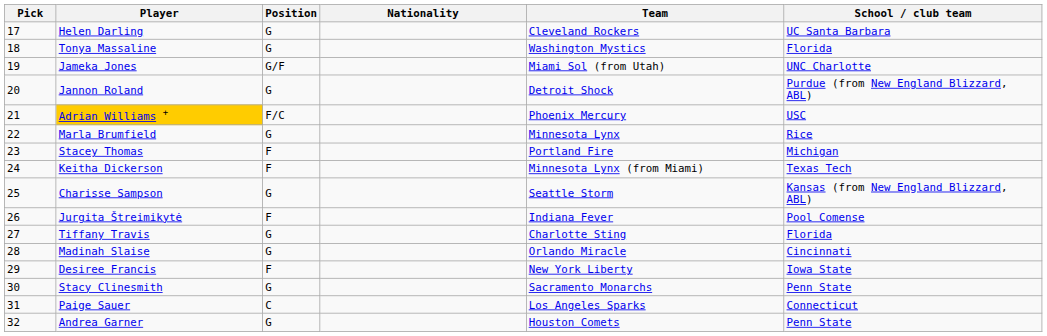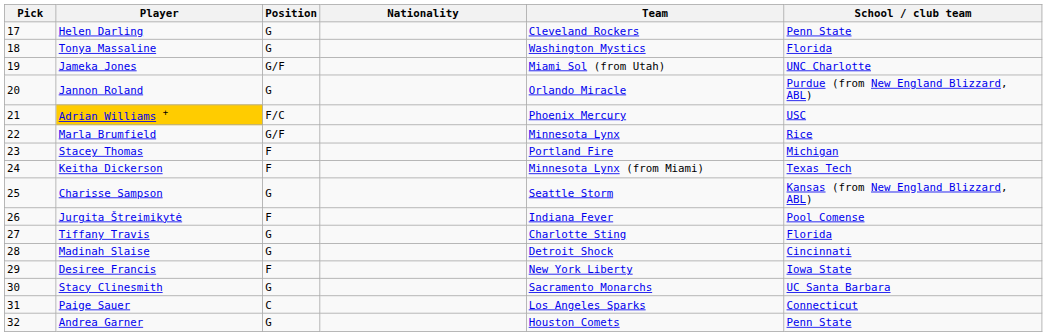 <table class="wikitable sortable">
 <tr>
 <th style="width:5%;">Pick</th>
 <th style="width:20%;">Player</th>
 <th style="width:5%;">Position</th>
 <th style="width:20%;">Nationality</th>
 <th style="width:25%;">Team</th>
 <th style="width:25%;">School / club team</th>
 </tr>
 <tr>
 <td>17</td>
 <td><a href='#'>Helen Darling</a></td>
 <td>G</td>
 <td></td>
 <td><a href='#'>Cleveland Rockers</a></td>
-<td><a href='#'>UC Santa Barbara</a></td>
+<td><a href='#'>Penn State</a></td>
 </tr>
 <tr>
 <td>18</td>
 <td><a href='#'>Tonya Massaline</a></td>
 <td>G</td>
 <td></td>
 <td><a href='#'>Washington Mystics</a></td>
 <td><a href='#'>Florida</a></td>
 </tr>
 <tr>
 <td>19</td>
 <td><a href='#'>Jameka Jones</a></td>
 <td>G/F</td>
 <td></td>
 <td><a href='#'>Miami Sol</a> (from Utah)</td>
 <td><a href='#'>UNC Charlotte</a></td>
 </tr>
 <tr>
 <td>20</td>
 <td><a href='#'>Jannon Roland</a></td>
 <td>G</td>
 <td></td>
-<td><a href='#'>Detroit Shock</a></td>
+<td><a href='#'>Orlando Miracle</a></td>
 <td><a href='#'>Purdue</a> (from <a href='#'>New England Blizzard</a>, <a href='#'>ABL</a>)</td>
 </tr>
 <tr>
 <td>21</td>
 <td bgcolor="#FFCC00"><a href='#'>Adrian Williams</a> <sup>+</sup></td>
 <td>F/C</td>
 <td></td>
 <td><a href='#'>Phoenix Mercury</a></td>
 <td><a href='#'>USC</a></td>
 </tr>
 <tr>
 <td>22</td>
 <td><a href='#'>Marla Brumfield</a></td>
-<td>G</td>
+<td>G/F</td>
 <td></td>
 <td><a href='#'>Minnesota Lynx</a></td>
 <td><a href='#'>Rice</a></td>
 </tr>
 <tr>
 <td>23</td>
 <td><a href='#'>Stacey Thomas</a></td>
 <td>F</td>
 <td></td>
 <td><a href='#'>Portland Fire</a></td>
 <td><a href='#'>Michigan</a></td>
 </tr>
 <tr>
 <td>24</td>
 <td><a href='#'>Keitha Dickerson</a></td>
 <td>F</td>
 <td></td>
 <td><a href='#'>Minnesota Lynx</a> (from Miami)</td>
 <td><a href='#'>Texas Tech</a></td>
 </tr>
 <tr>
 <td>25</td>
 <td><a href='#'>Charisse Sampson</a></td>
 <td>G</td>
 <td></td>
 <td><a href='#'>Seattle Storm</a></td>
 <td><a href='#'>Kansas</a> (from <a href='#'>New England Blizzard</a>, <a href='#'>ABL</a>)</td>
 </tr>
 <tr>
 <td>26</td>
 <td><a href='#'>Jurgita Štreimikytė</a></td>
 <td>F</td>
 <td></td>
 <td><a href='#'>Indiana Fever</a></td>
 <td><a href='#'>Pool Comense</a> </td>
 </tr>
 <tr>
 <td>27</td>
 <td><a href='#'>Tiffany Travis</a></td>
 <td>G</td>
 <td></td>
 <td><a href='#'>Charlotte Sting</a></td>
 <td><a href='#'>Florida</a></td>
 </tr>
 <tr>
 <td>28</td>
 <td><a href='#'>Madinah Slaise</a></td>
 <td>G</td>
 <td></td>
-<td><a href='#'>Orlando Miracle</a></td>
+<td><a href='#'>Detroit Shock</a></td>
 <td><a href='#'>Cincinnati</a></td>
 </tr>
 <tr>
 <td>29</td>
 <td><a href='#'>Desiree Francis</a></td>
 <td>F</td>
 <td></td>
 <td><a href='#'>New York Liberty</a></td>
 <td><a href='#'>Iowa State</a></td>
 </tr>
 <tr>
 <td>30</td>
 <td><a href='#'>Stacy Clinesmith</a></td>
 <td>G</td>
 <td></td>
 <td><a href='#'>Sacramento Monarchs</a></td>
-<td><a href='#'>Penn State</a></td>
+<td><a href='#'>UC Santa Barbara</a></td>
 </tr>
 <tr>
 <td>31</td>
 <td><a href='#'>Paige Sauer</a></td>
 <td>C</td>
 <td></td>
 <td><a href='#'>Los Angeles Sparks</a></td>
 <td><a href='#'>Connecticut</a></td>
 </tr>
 <tr>
 <td>32</td>
 <td><a href='#'>Andrea Garner</a></td>
 <td>G</td>
 <td></td>
 <td><a href='#'>Houston Comets</a></td>
 <td><a href='#'>Penn State</a></td>
 </tr>
 </table>
